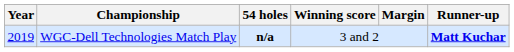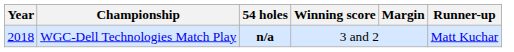 <table class="wikitable">
 <tr>
 <th>Year</th>
 <th>Championship</th>
 <th>54 holes</th>
 <th>Winning score</th>
 <th>Margin</th>
 <th>Runner-up</th>
 </tr>
 <tr style="background:#D6E8FF;">
-<td><a href='#'>2019</a></td>
+<td><a href='#'>2018</a></td>
 <td><a href='#'>WGC-Dell Technologies Match Play</a></td>
 <td align=center><strong>n/a</strong></td>
 <td align=center colspan=2>3 and 2</td>
-<td><strong> <a href='#'>Matt Kuchar</a></strong></td>
+<td> <a href='#'>Matt Kuchar</a></td>
 </tr>
 </table>
